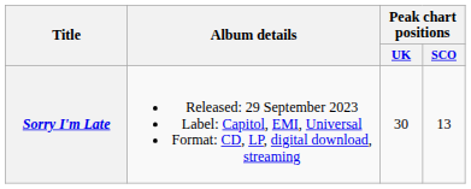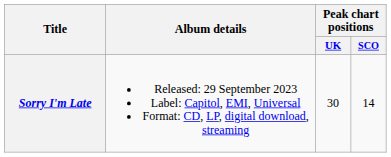 <table class="wikitable plainrowheaders" style="text-align:center;">
 <tr>
 <th scope="col" rowspan="2" style="width:8em;">Title</th>
 <th scope="col" rowspan="2" style="width:17em;">Album details</th>
 <th scope="col" colspan="2">Peak chart positions</th>
 </tr>
 <tr>
 <th scope="col" style="width:2.8em;font-size:90%;"><a href='#'>UK</a><br></th>
 <th scope="col" style="width:3em;font-size:85%;"><a href='#'>SCO</a><br></th>
 </tr>
 <tr>
 <th scope="row"><em><a href='#'>Sorry I'm Late</a></em></th>
 <td><br><ul><li>Released: 29 September 2023</li><li>Label: <a href='#'>Capitol</a>, <a href='#'>EMI</a>, <a href='#'>Universal</a></li><li>Format: <a href='#'>CD</a>, <a href='#'>LP</a>, <a href='#'>digital download</a>, <a href='#'>streaming</a></li></ul></td>
 <td>30</td>
-<td>13</td>
+<td>14</td>
 </tr>
 </table>
